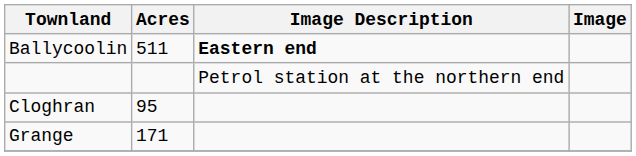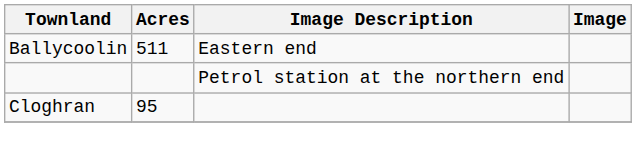 <table class="wikitable sortable" style="text-align:left">
 <tr>
 <th>Townland</th>
 <th class="sortable">Acres</th>
 <th class="sortable">Image Description</th>
 <th>Image</th>
 </tr>
 <tr>
 <td>Ballycoolin</td>
 <td>511</td>
-<td><strong>Eastern end</strong></td>
+<td>Eastern end</td>
 <td></td>
 </tr>
 <tr>
 <td></td>
 <td></td>
 <td>Petrol station at the northern end</td>
 <td></td>
 </tr>
 <tr>
 <td>Cloghran</td>
 <td>95</td>
 <td></td>
 <td></td>
 </tr>
 <tr>
-<td>Grange</td>
-<td>171</td>
-<td></td>
-<td></td>
-</tr>
-<tr>
 </tr>
 </table>
